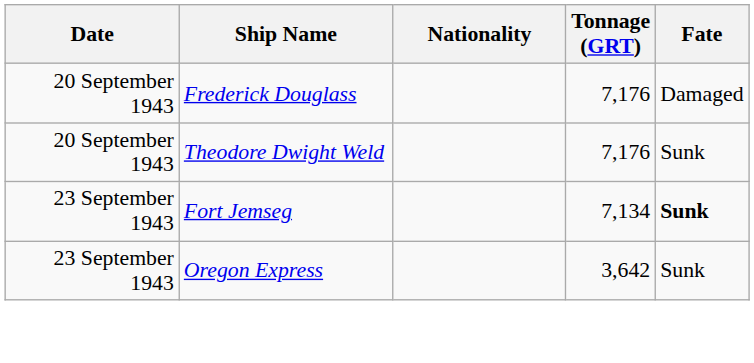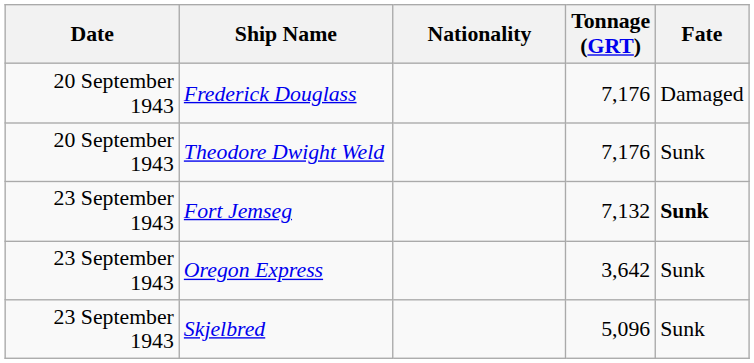 <table class="wikitable sortable" style="margin: 1em auto 1em auto;">
 <tr>
 <th width="120px">Date</th>
 <th width="150px">Ship Name</th>
 <th width="120px">Nationality</th>
 <th width="25px">Tonnage<br>(<a href='#'>GRT</a>)</th>
 <th width="50px">Fate</th>
 </tr>
 <tr>
 <td align="right">20 September 1943</td>
 <td align="left"><a href='#'><em>Frederick Douglass</em></a></td>
 <td align="left"></td>
 <td align="right">7,176</td>
 <td align="left">Damaged</td>
 </tr>
 <tr>
 <td align="right">20 September 1943</td>
 <td align="left"><a href='#'><em>Theodore Dwight Weld</em></a></td>
 <td align="left"></td>
 <td align="right">7,176</td>
 <td align="left">Sunk</td>
 </tr>
 <tr>
 <td align="right">23 September 1943</td>
 <td align="left"><a href='#'><em>Fort Jemseg</em></a></td>
 <td align="left"></td>
-<td align="right">7,134</td>
+<td align="right">7,132</td>
 <td align="left"><strong>Sunk</strong></td>
 </tr>
 <tr>
 <td align="right">23 September 1943</td>
 <td align="left"><a href='#'><em>Oregon Express</em></a></td>
 <td align="left"></td>
 <td align="right">3,642</td>
 <td align="left">Sunk</td>
 </tr>
+<tr>
+<td align="right">23 September 1943</td>
+<td align="left"><a href='#'><em>Skjelbred</em></a></td>
+<td align="left"></td>
+<td align="right">5,096</td>
+<td align="left">Sunk</td>
+</tr>
 </table>
